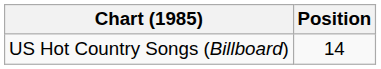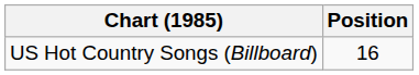 <table class="wikitable">
 <tr>
 <th>Chart (1985)</th>
 <th>Position</th>
 </tr>
 <tr>
 <td>US Hot Country Songs (<em>Billboard</em>)</td>
-<td align="center">14</td>
+<td align="center">16</td>
 </tr>
 </table>
